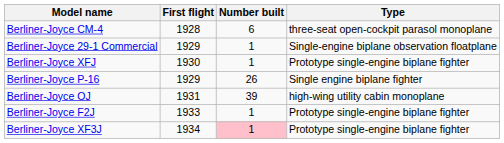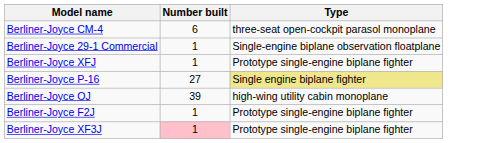 <table class="wikitable sortable">
 <tr>
 <th>Model name</th>
-<th>First flight</th>
 <th>Number built</th>
 <th>Type</th>
 </tr>
 <tr>
 <td><a href='#'>Berliner-Joyce CM-4</a></td>
-<td align=center>1928</td>
 <td align=center>6</td>
 <td>three-seat open-cockpit parasol monoplane</td>
 </tr>
 <tr>
 <td><a href='#'>Berliner-Joyce 29-1 Commercial</a></td>
-<td align=center>1929</td>
 <td align=center>1</td>
 <td>Single-engine biplane observation floatplane</td>
 </tr>
 <tr>
 <td><a href='#'>Berliner-Joyce XFJ</a></td>
-<td align=center>1930</td>
 <td align=center>1</td>
 <td>Prototype single-engine biplane fighter</td>
 </tr>
 <tr>
 <td><a href='#'>Berliner-Joyce P-16</a></td>
-<td align=center>1929</td>
-<td align=center>26</td>
-<td>Single engine biplane fighter</td>
+<td align=center>27</td>
+<td style="background: khaki;">Single engine biplane fighter</td>
 </tr>
 <tr>
 <td><a href='#'>Berliner-Joyce OJ</a></td>
-<td align=center>1931</td>
 <td align=center>39</td>
 <td>high-wing utility cabin monoplane</td>
 </tr>
 <tr>
 <td><a href='#'>Berliner-Joyce F2J</a></td>
-<td align=center>1933</td>
 <td align=center>1</td>
 <td>Prototype single-engine biplane fighter</td>
 </tr>
 <tr>
 <td><a href='#'>Berliner-Joyce XF3J</a></td>
-<td align=center>1934</td>
 <td align=center style="background: pink;">1</td>
 <td>Prototype single-engine biplane fighter</td>
 </tr>
 </table>
